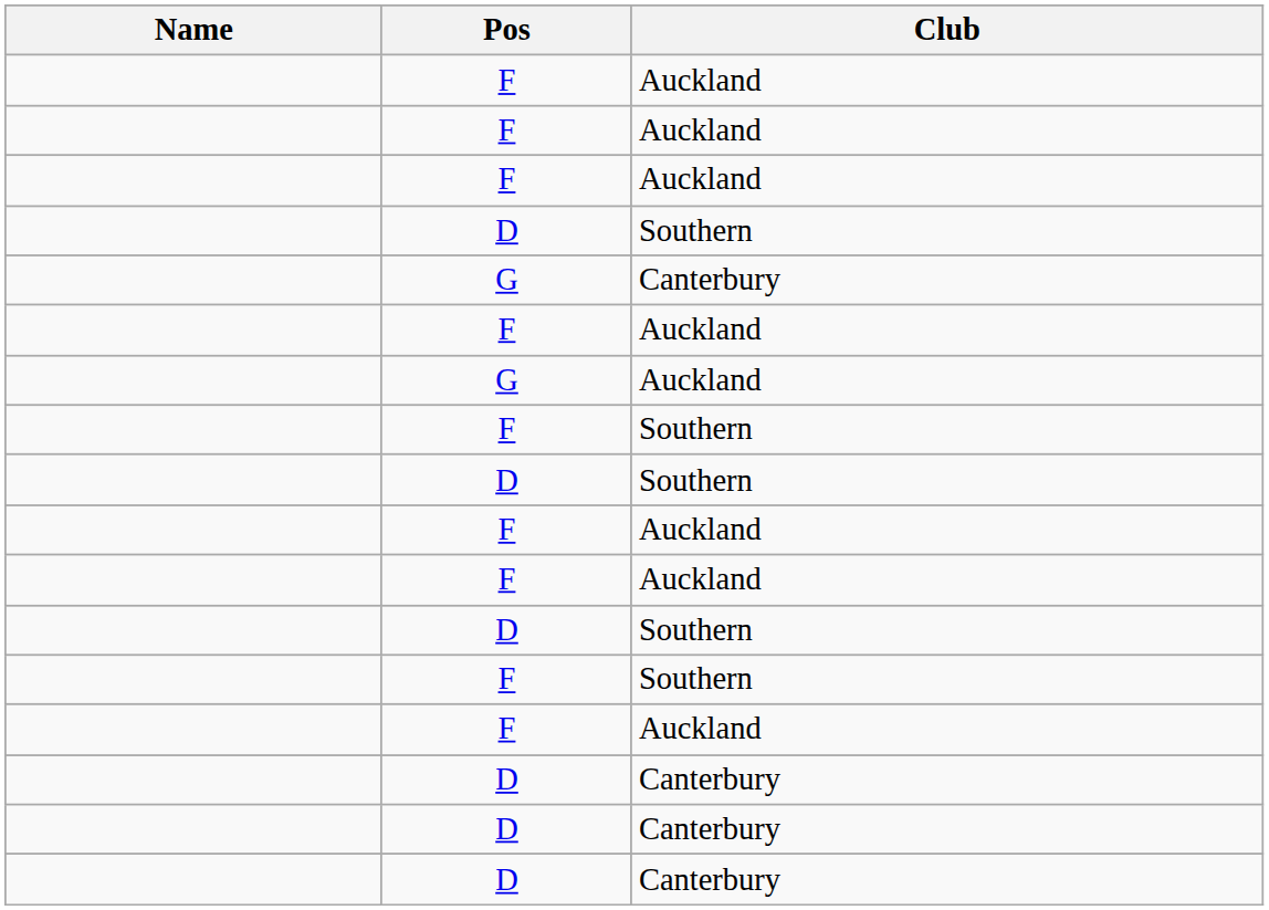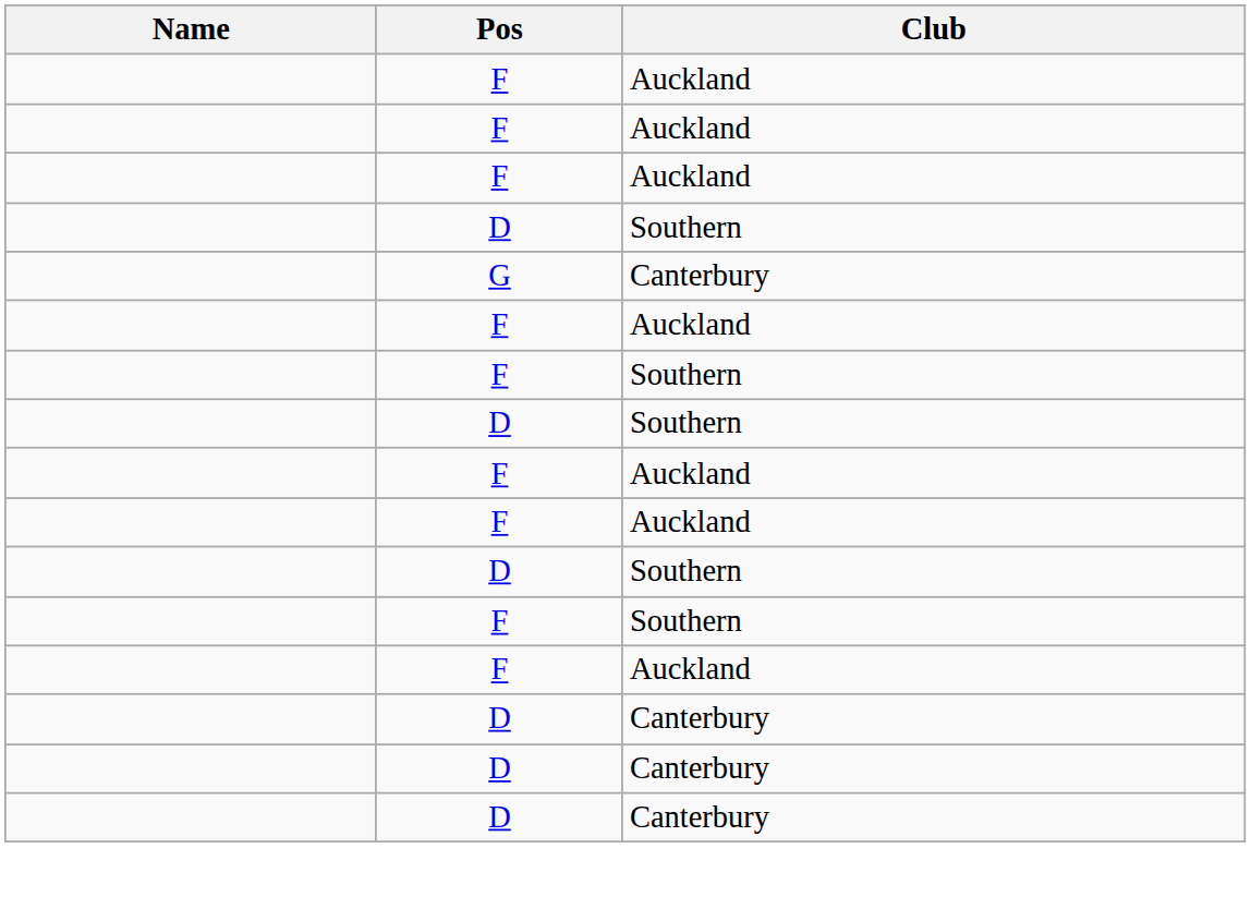 <table class="wikitable sortable" style=width:40em>
 <tr>
 <th>Name</th>
 <th>Pos</th>
 <th>Club</th>
 </tr>
 <tr>
 <td></td>
 <td align="center"><a href='#'>F</a></td>
 <td>Auckland</td>
 </tr>
 <tr>
 <td></td>
 <td align="center"><a href='#'>F</a></td>
 <td>Auckland</td>
 </tr>
 <tr>
 <td></td>
 <td align="center"><a href='#'>F</a></td>
 <td>Auckland</td>
 </tr>
 <tr>
 <td></td>
 <td align="center"><a href='#'>D</a></td>
 <td>Southern</td>
 </tr>
 <tr>
 <td></td>
 <td align="center"><a href='#'>G</a></td>
 <td>Canterbury</td>
 </tr>
 <tr>
 <td></td>
 <td align="center"><a href='#'>F</a></td>
-<td>Auckland</td>
-</tr>
-<tr>
-<td></td>
-<td align="center"><a href='#'>G</a></td>
 <td>Auckland</td>
 </tr>
 <tr>
 <td></td>
 <td align="center"><a href='#'>F</a></td>
 <td>Southern</td>
 </tr>
 <tr>
 <td></td>
 <td align="center"><a href='#'>D</a></td>
 <td>Southern</td>
 </tr>
 <tr>
 <td></td>
 <td align="center"><a href='#'>F</a></td>
 <td>Auckland</td>
 </tr>
 <tr>
 <td></td>
 <td align="center"><a href='#'>F</a></td>
 <td>Auckland</td>
 </tr>
 <tr>
 <td></td>
 <td align="center"><a href='#'>D</a></td>
 <td>Southern</td>
 </tr>
 <tr>
 <td></td>
 <td align="center"><a href='#'>F</a></td>
 <td>Southern</td>
 </tr>
 <tr>
 <td></td>
 <td align="center"><a href='#'>F</a></td>
 <td>Auckland</td>
 </tr>
 <tr>
 <td></td>
 <td align="center"><a href='#'>D</a></td>
 <td>Canterbury</td>
 </tr>
 <tr>
 <td></td>
 <td align="center"><a href='#'>D</a></td>
 <td>Canterbury</td>
 </tr>
 <tr>
 <td></td>
 <td align="center"><a href='#'>D</a></td>
 <td>Canterbury</td>
 </tr>
 </table>
